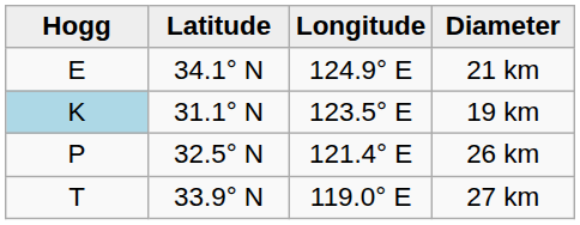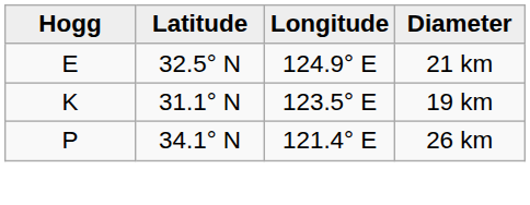 <table class="wikitable">
 <tr>
 <th width="25%" style="background:#eeeeee;">Hogg</th>
 <th width="25%" style="background:#eeeeee;">Latitude</th>
 <th width="25%" style="background:#eeeeee;">Longitude</th>
 <th width="25%" style="background:#eeeeee;">Diameter</th>
 </tr>
 <tr>
 <td align="center">E</td>
-<td align="center">34.1° N</td>
+<td align="center">32.5° N</td>
 <td align="center">124.9° E</td>
 <td align="center">21 km</td>
 </tr>
 <tr>
-<td align="center" style="background: lightblue;">K</td>
+<td align="center">K</td>
 <td align="center">31.1° N</td>
 <td align="center">123.5° E</td>
 <td align="center">19 km</td>
 </tr>
 <tr>
 <td align="center">P</td>
-<td align="center">32.5° N</td>
+<td align="center">34.1° N</td>
 <td align="center">121.4° E</td>
 <td align="center">26 km</td>
 </tr>
-<tr>
-<td align="center">T</td>
-<td align="center">33.9° N</td>
-<td align="center">119.0° E</td>
-<td align="center">27 km</td>
-</tr>
 </table>
